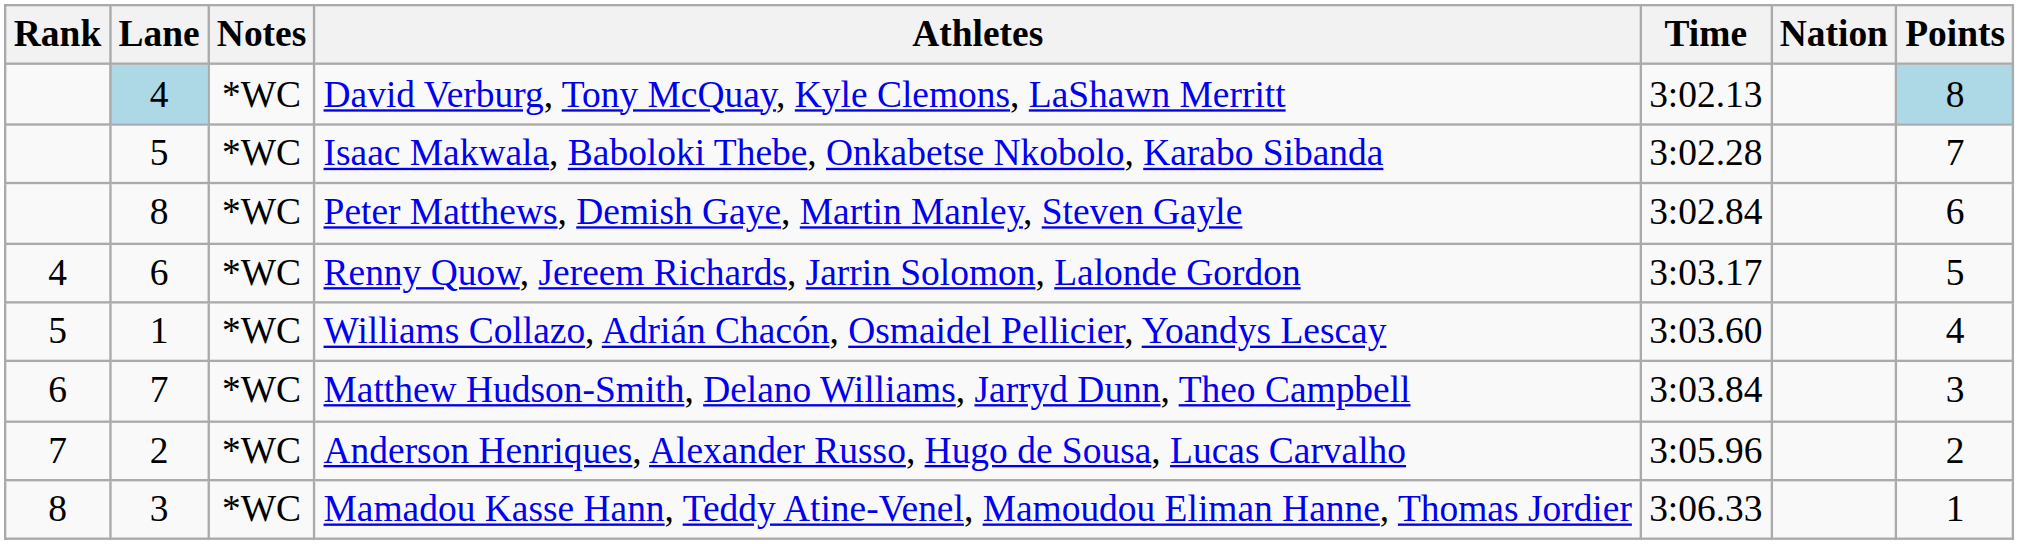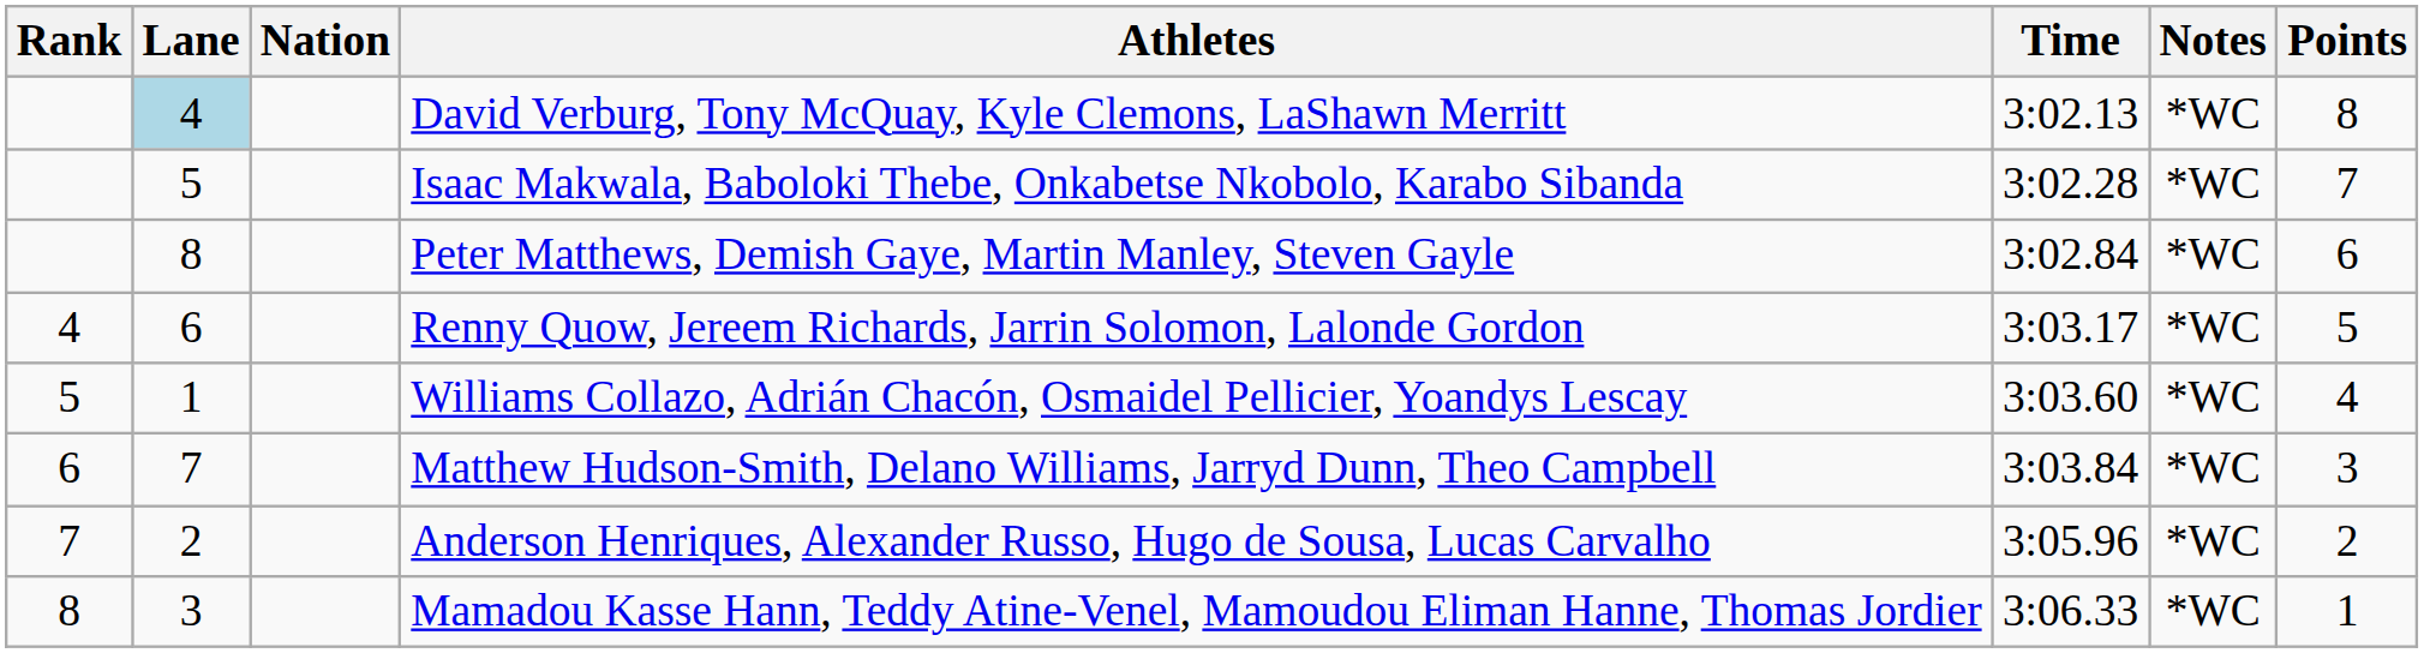 <table class="wikitable sortable" style="text-align:center">
 <tr>
 <th>Rank</th>
 <th>Lane</th>
-<th>Notes</th>
+<th>Nation</th>
 <th>Athletes</th>
 <th>Time</th>
-<th>Nation</th>
+<th>Notes</th>
 <th>Points</th>
 </tr>
 <tr>
 <td></td>
 <td style="background: lightblue;">4</td>
-<td>*WC</td>
+<td align=left></td>
 <td align=left><a href='#'>David Verburg</a>, <a href='#'>Tony McQuay</a>, <a href='#'>Kyle Clemons</a>, <a href='#'>LaShawn Merritt</a></td>
 <td>3:02.13</td>
-<td align=left></td>
-<td style="background: lightblue;">8</td>
+<td>*WC</td>
+<td>8</td>
 </tr>
 <tr>
 <td></td>
 <td>5</td>
-<td>*WC</td>
+<td align=left></td>
 <td align=left><a href='#'>Isaac Makwala</a>, <a href='#'>Baboloki Thebe</a>, <a href='#'>Onkabetse Nkobolo</a>, <a href='#'>Karabo Sibanda</a></td>
 <td>3:02.28</td>
-<td align=left></td>
+<td>*WC</td>
 <td>7</td>
 </tr>
 <tr>
 <td></td>
 <td>8</td>
-<td>*WC</td>
+<td align=left></td>
 <td align=left><a href='#'>Peter Matthews</a>, <a href='#'>Demish Gaye</a>, <a href='#'>Martin Manley</a>, <a href='#'>Steven Gayle</a></td>
 <td>3:02.84</td>
-<td align=left></td>
+<td>*WC</td>
 <td>6</td>
 </tr>
 <tr>
 <td>4</td>
 <td>6</td>
-<td>*WC</td>
+<td align=left></td>
 <td align=left><a href='#'>Renny Quow</a>, <a href='#'>Jereem Richards</a>, <a href='#'>Jarrin Solomon</a>,  <a href='#'>Lalonde Gordon</a></td>
 <td>3:03.17</td>
-<td align=left></td>
+<td>*WC</td>
 <td>5</td>
 </tr>
 <tr>
 <td>5</td>
 <td>1</td>
-<td>*WC</td>
+<td align=left></td>
 <td align=left><a href='#'>Williams Collazo</a>, <a href='#'>Adrián Chacón</a>, <a href='#'>Osmaidel Pellicier</a>, <a href='#'>Yoandys Lescay</a></td>
 <td>3:03.60</td>
-<td align=left></td>
+<td>*WC</td>
 <td>4</td>
 </tr>
 <tr>
 <td>6</td>
 <td>7</td>
-<td>*WC</td>
+<td align=left></td>
 <td align=left><a href='#'>Matthew Hudson-Smith</a>, <a href='#'>Delano Williams</a>, <a href='#'>Jarryd Dunn</a>, <a href='#'>Theo Campbell</a></td>
 <td>3:03.84</td>
-<td align=left></td>
+<td>*WC</td>
 <td>3</td>
 </tr>
 <tr>
 <td>7</td>
 <td>2</td>
-<td>*WC</td>
+<td align=left></td>
 <td align=left><a href='#'>Anderson Henriques</a>, <a href='#'>Alexander Russo</a>, <a href='#'>Hugo de Sousa</a>, <a href='#'>Lucas Carvalho</a></td>
 <td>3:05.96</td>
-<td align=left></td>
+<td>*WC</td>
 <td>2</td>
 </tr>
 <tr>
 <td>8</td>
 <td>3</td>
-<td>*WC</td>
+<td align=left></td>
 <td align=left><a href='#'>Mamadou Kasse Hann</a>, <a href='#'>Teddy Atine-Venel</a>, <a href='#'>Mamoudou Eliman Hanne</a>, <a href='#'>Thomas Jordier</a></td>
 <td>3:06.33</td>
-<td align=left></td>
+<td>*WC</td>
 <td>1</td>
 </tr>
 </table>
